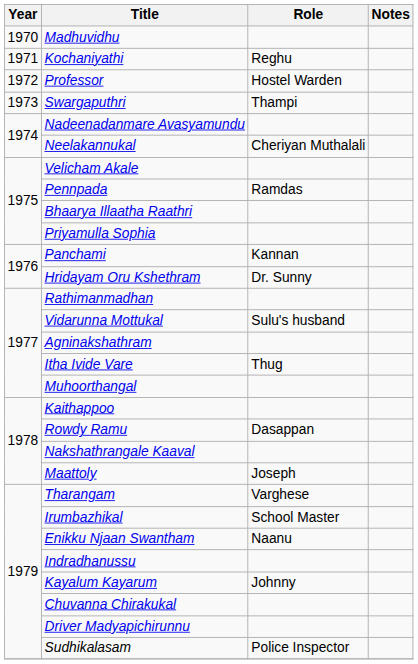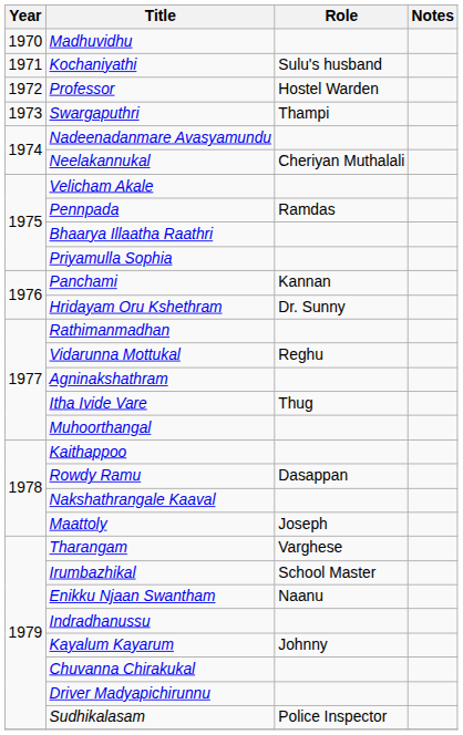 <table class="wikitable sortable">
 <tr>
 <th>Year</th>
 <th>Title</th>
 <th>Role</th>
 <th class="unsortable">Notes</th>
 </tr>
 <tr>
 <td>1970</td>
 <td><em><a href='#'>Madhuvidhu</a></em></td>
 <td></td>
 <td></td>
 </tr>
 <tr>
 <td>1971</td>
 <td><em><a href='#'>Kochaniyathi</a></em></td>
-<td>Reghu</td>
+<td>Sulu's husband</td>
 <td></td>
 </tr>
 <tr>
 <td>1972</td>
 <td><em><a href='#'>Professor</a></em></td>
 <td>Hostel Warden</td>
 <td></td>
 </tr>
 <tr>
 <td>1973</td>
 <td><em><a href='#'>Swargaputhri</a></em></td>
 <td>Thampi</td>
 <td></td>
 </tr>
 <tr>
 <td rowspan=2>1974</td>
 <td><em><a href='#'>Nadeenadanmare Avasyamundu</a></em></td>
 <td></td>
 <td></td>
 </tr>
 <tr>
 <td><em><a href='#'>Neelakannukal</a></em></td>
 <td>Cheriyan Muthalali</td>
 <td></td>
 </tr>
 <tr>
 <td rowspan=4>1975</td>
 <td><em><a href='#'>Velicham Akale</a></em></td>
 <td></td>
 <td></td>
 </tr>
 <tr>
 <td><em><a href='#'>Pennpada</a></em></td>
 <td>Ramdas</td>
 <td></td>
 </tr>
 <tr>
 <td><em><a href='#'>Bhaarya Illaatha Raathri</a></em></td>
 <td></td>
 <td></td>
 </tr>
 <tr>
 <td><em><a href='#'>Priyamulla Sophia</a></em></td>
 <td></td>
 <td></td>
 </tr>
 <tr>
 <td rowspan=2>1976</td>
 <td><em><a href='#'>Panchami</a></em></td>
 <td>Kannan</td>
 <td></td>
 </tr>
 <tr>
 <td><em><a href='#'>Hridayam Oru Kshethram</a></em></td>
 <td>Dr. Sunny</td>
 <td></td>
 </tr>
 <tr>
 <td rowspan=5>1977</td>
 <td><em><a href='#'>Rathimanmadhan</a></em></td>
 <td></td>
 <td></td>
 </tr>
 <tr>
 <td><em><a href='#'>Vidarunna Mottukal</a></em></td>
-<td>Sulu's husband</td>
+<td>Reghu</td>
 <td></td>
 </tr>
 <tr>
 <td><em><a href='#'>Agninakshathram</a></em></td>
 <td></td>
 <td></td>
 </tr>
 <tr>
 <td><em><a href='#'>Itha Ivide Vare</a></em></td>
 <td>Thug</td>
 <td></td>
 </tr>
 <tr>
 <td><em><a href='#'>Muhoorthangal</a></em></td>
 <td></td>
 <td></td>
 </tr>
 <tr>
 <td rowspan=4>1978</td>
 <td><em><a href='#'>Kaithappoo</a></em></td>
 <td></td>
 <td></td>
 </tr>
 <tr>
 <td><em><a href='#'>Rowdy Ramu</a></em></td>
 <td>Dasappan</td>
 <td></td>
 </tr>
 <tr>
 <td><em><a href='#'>Nakshathrangale Kaaval</a></em></td>
 <td></td>
 <td></td>
 </tr>
 <tr>
 <td><em><a href='#'>Maattoly</a></em></td>
 <td>Joseph</td>
 <td></td>
 </tr>
 <tr>
 <td rowspan=8>1979</td>
 <td><em><a href='#'>Tharangam</a></em></td>
 <td>Varghese</td>
 <td></td>
 </tr>
 <tr>
 <td><em><a href='#'>Irumbazhikal</a></em></td>
 <td>School Master</td>
 <td></td>
 </tr>
 <tr>
 <td><em><a href='#'>Enikku Njaan Swantham</a></em></td>
 <td>Naanu</td>
 <td></td>
 </tr>
 <tr>
 <td><em><a href='#'>Indradhanussu</a></em></td>
 <td></td>
 <td></td>
 </tr>
 <tr>
 <td><em><a href='#'>Kayalum Kayarum</a></em></td>
 <td>Johnny</td>
 <td></td>
 </tr>
 <tr>
 <td><em><a href='#'>Chuvanna Chirakukal</a></em></td>
 <td></td>
 <td></td>
 </tr>
 <tr>
 <td><em><a href='#'>Driver Madyapichirunnu</a></em></td>
 <td></td>
 <td></td>
 </tr>
 <tr>
 <td><em>Sudhikalasam</em></td>
 <td>Police Inspector</td>
 <td></td>
 </tr>
 <tr>
 </tr>
 </table>
